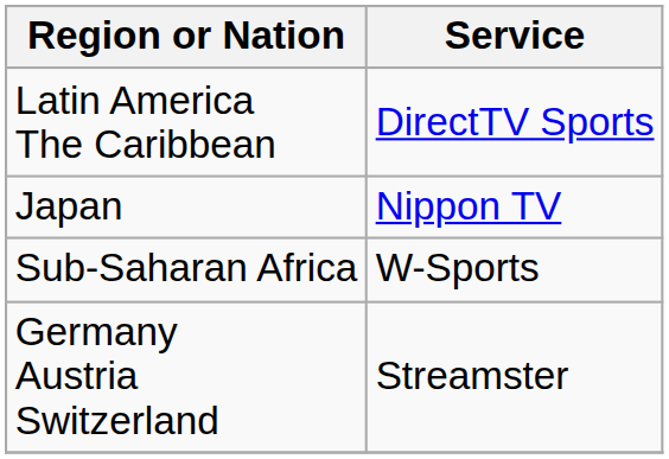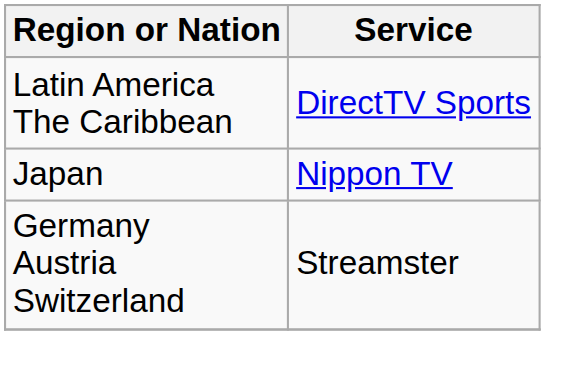 <table class="wikitable">
 <tr>
 <th>Region or Nation</th>
 <th>Service</th>
 </tr>
 <tr>
 <td>Latin America<br>The Caribbean</td>
 <td><a href='#'>DirectTV Sports</a></td>
 </tr>
 <tr>
 <td>Japan</td>
 <td><a href='#'>Nippon TV</a></td>
 </tr>
 <tr>
-<td>Sub-Saharan Africa</td>
-<td>W-Sports</td>
-</tr>
-<tr>
 <td>Germany<br>Austria<br>Switzerland</td>
 <td>Streamster</td>
 </tr>
 <tr>
 </tr>
 </table>
